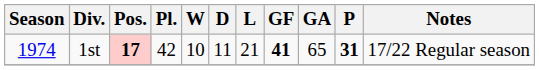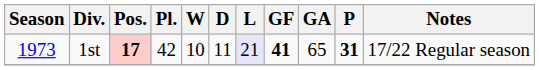 <table class="wikitable sortable">
 <tr>
 <th>Season</th>
 <th>Div.</th>
 <th>Pos.</th>
 <th>Pl.</th>
 <th>W</th>
 <th>D</th>
 <th>L</th>
 <th>GF</th>
 <th>GA</th>
 <th>P</th>
 <th>Notes</th>
 </tr>
 <tr>
-<td align=center><a href='#'>1974</a></td>
+<td align=center><a href='#'>1973</a></td>
 <td align=center>1st</td>
 <td align=center bgcolor=#ffcccc><strong>17</strong></td>
 <td align=center>42</td>
 <td align=center>10</td>
 <td align=center>11</td>
-<td align=center>21</td>
+<td align=center style="background: lavender;">21</td>
 <td align=center><strong>41</strong></td>
 <td align=center>65</td>
 <td align=center><strong>31</strong></td>
 <td>17/22 Regular season</td>
 </tr>
 <tr>
 </tr>
 </table>
